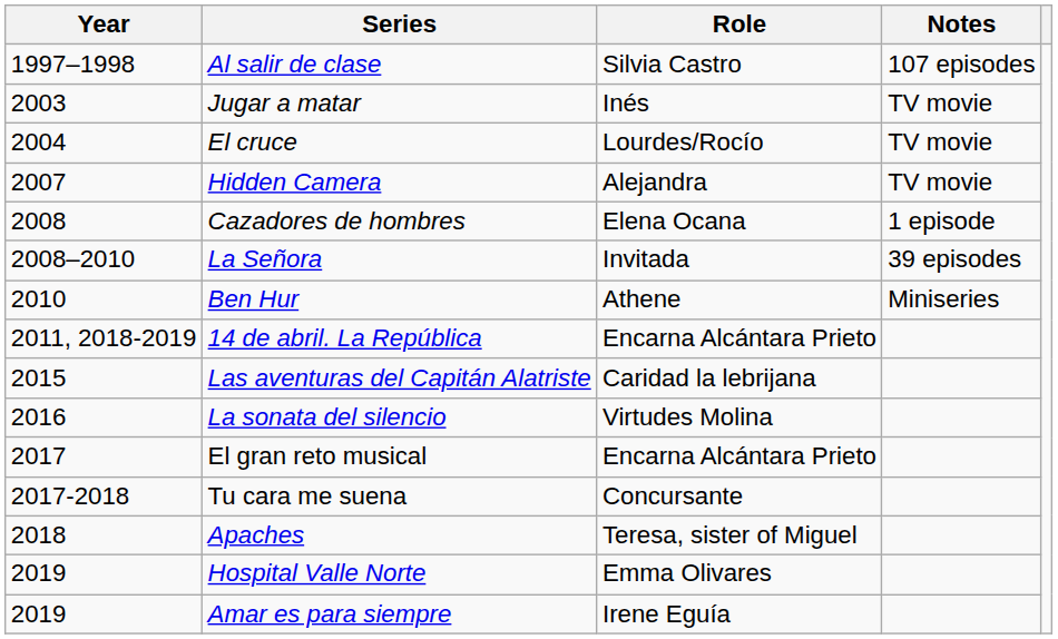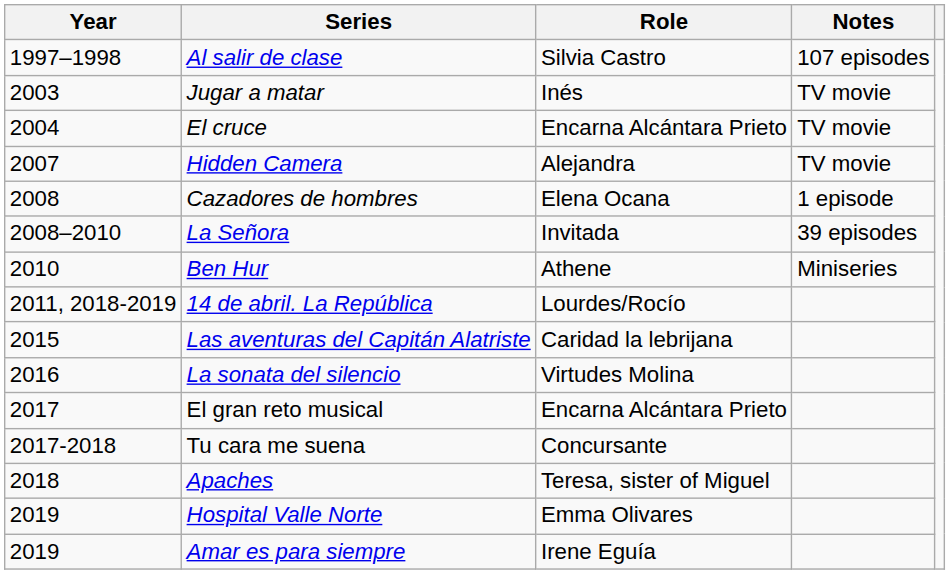 <table class="wikitable">
 <tr>
 <th>Year</th>
 <th>Series</th>
 <th>Role</th>
 <th>Notes</th>
 <th></th>
 </tr>
 <tr>
 <td>1997–1998</td>
 <td><em><a href='#'>Al salir de clase</a></em></td>
 <td>Silvia Castro</td>
 <td>107 episodes</td>
 </tr>
 <tr>
 <td>2003</td>
 <td><em>Jugar a matar</em></td>
 <td>Inés</td>
 <td>TV movie</td>
 </tr>
 <tr>
 <td>2004</td>
 <td><em>El cruce</em></td>
-<td>Lourdes/Rocío</td>
+<td>Encarna Alcántara Prieto</td>
 <td>TV movie</td>
 </tr>
 <tr>
 <td>2007</td>
 <td><em><a href='#'>Hidden Camera</a></em></td>
 <td>Alejandra</td>
 <td>TV movie</td>
 </tr>
 <tr>
 <td>2008</td>
 <td><em>Cazadores de hombres</em></td>
 <td>Elena Ocana</td>
 <td>1 episode</td>
 </tr>
 <tr>
 <td>2008–2010</td>
 <td><em><a href='#'>La Señora</a></em></td>
 <td>Invitada</td>
 <td>39 episodes</td>
 </tr>
 <tr>
 <td>2010</td>
 <td><a href='#'><em>Ben Hur</em></a></td>
 <td>Athene</td>
 <td>Miniseries</td>
 </tr>
 <tr>
 <td>2011, 2018-2019</td>
 <td><em><a href='#'>14 de abril. La República</a></em></td>
-<td>Encarna Alcántara Prieto</td>
+<td>Lourdes/Rocío</td>
 <td></td>
 </tr>
 <tr>
 <td>2015</td>
 <td><em><a href='#'>Las aventuras del Capitán Alatriste</a></em></td>
 <td>Caridad la lebrijana</td>
 <td></td>
 </tr>
 <tr>
 <td>2016</td>
 <td><em><a href='#'>La sonata del silencio</a></em></td>
 <td>Virtudes Molina</td>
 <td></td>
 </tr>
 <tr>
 <td>2017</td>
 <td>El gran reto musical</td>
 <td>Encarna Alcántara Prieto</td>
 <td></td>
 </tr>
 <tr>
 <td>2017-2018</td>
 <td>Tu cara me suena</td>
 <td>Concursante</td>
 <td></td>
 </tr>
 <tr>
 <td>2018</td>
 <td><a href='#'><em>Apaches</em></a></td>
 <td>Teresa, sister  of Miguel</td>
 <td></td>
 </tr>
 <tr>
 <td>2019</td>
 <td><em><a href='#'>Hospital Valle Norte</a></em></td>
 <td>Emma Olivares</td>
 <td></td>
 </tr>
 <tr>
 <td>2019</td>
 <td><em><a href='#'>Amar es para siempre</a></em></td>
 <td>Irene Eguía</td>
 <td></td>
 </tr>
 </table>
